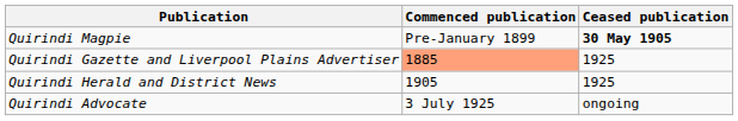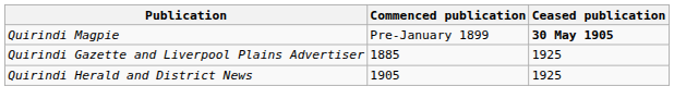 <table class="wikitable">
 <tr>
 <th>Publication</th>
 <th>Commenced  publication</th>
 <th>Ceased  publication</th>
 </tr>
 <tr>
 <td><em>Quirindi  Magpie</em></td>
 <td>Pre-January 1899</td>
 <td><strong>30 May 1905</strong></td>
 </tr>
 <tr>
 <td><em>Quirindi  Gazette and Liverpool Plains Advertiser</em></td>
-<td style="background: lightsalmon;">1885</td>
+<td>1885</td>
 <td>1925</td>
 </tr>
 <tr>
 <td><em>Quirindi  Herald and District News</em></td>
 <td>1905</td>
 <td>1925</td>
 </tr>
-<tr>
-<td><em>Quirindi  Advocate</em></td>
-<td>3 July 1925</td>
-<td>ongoing</td>
-</tr>
 </table>
